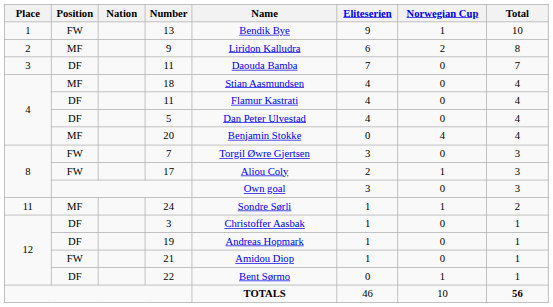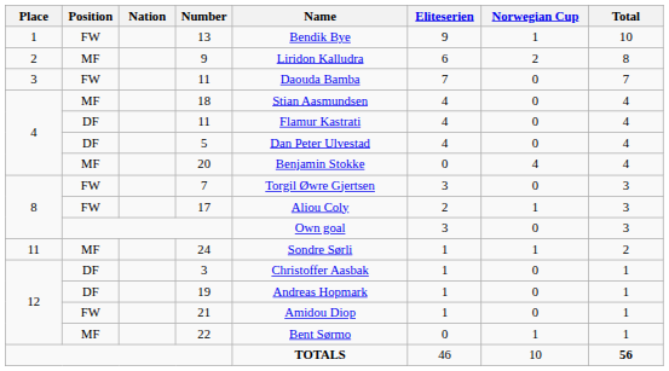 <table class="wikitable" style="font-size: 95%; text-align: center;">
 <tr>
 <th width=60>Place</th>
 <th width=60>Position</th>
 <th width=60>Nation</th>
 <th width=60>Number</th>
 <th width=200>Name</th>
 <th width=80><a href='#'>Eliteserien</a></th>
 <th width=120><a href='#'>Norwegian Cup</a></th>
 <th width=80><strong>Total</strong></th>
 </tr>
 <tr>
 <td>1</td>
 <td>FW</td>
 <td></td>
 <td>13</td>
 <td><a href='#'>Bendik Bye</a></td>
 <td>9</td>
 <td>1</td>
 <td>10</td>
 </tr>
 <tr>
 <td>2</td>
 <td>MF</td>
 <td></td>
 <td>9</td>
 <td><a href='#'>Liridon Kalludra</a></td>
 <td>6</td>
 <td>2</td>
 <td>8</td>
 </tr>
 <tr>
 <td>3</td>
-<td>DF</td>
+<td>FW</td>
 <td></td>
 <td>11</td>
 <td><a href='#'>Daouda Bamba</a></td>
 <td>7</td>
 <td>0</td>
 <td>7</td>
 </tr>
 <tr>
 <td rowspan="4">4</td>
 <td>MF</td>
 <td></td>
 <td>18</td>
 <td><a href='#'>Stian Aasmundsen</a></td>
 <td>4</td>
 <td>0</td>
 <td>4</td>
 </tr>
 <tr>
 <td>DF</td>
 <td></td>
 <td>11</td>
 <td><a href='#'>Flamur Kastrati</a></td>
 <td>4</td>
 <td>0</td>
 <td>4</td>
 </tr>
 <tr>
 <td>DF</td>
 <td></td>
 <td>5</td>
 <td><a href='#'>Dan Peter Ulvestad</a></td>
 <td>4</td>
 <td>0</td>
 <td>4</td>
 </tr>
 <tr>
 <td>MF</td>
 <td></td>
 <td>20</td>
 <td><a href='#'>Benjamin Stokke</a></td>
 <td>0</td>
 <td>4</td>
 <td>4</td>
 </tr>
 <tr>
 <td rowspan="3">8</td>
 <td>FW</td>
 <td></td>
 <td>7</td>
 <td><a href='#'>Torgil Øwre Gjertsen</a></td>
 <td>3</td>
 <td>0</td>
 <td>3</td>
 </tr>
 <tr>
 <td>FW</td>
 <td></td>
 <td>17</td>
 <td><a href='#'>Aliou Coly</a></td>
 <td>2</td>
 <td>1</td>
 <td>3</td>
 </tr>
 <tr>
 <td colspan="3"></td>
 <td><a href='#'>Own goal</a></td>
 <td>3</td>
 <td>0</td>
 <td>3</td>
 </tr>
 <tr>
 <td>11</td>
 <td>MF</td>
 <td></td>
 <td>24</td>
 <td><a href='#'>Sondre Sørli</a></td>
 <td>1</td>
 <td>1</td>
 <td>2</td>
 </tr>
 <tr>
 <td rowspan="4">12</td>
 <td>DF</td>
 <td></td>
 <td>3</td>
 <td><a href='#'>Christoffer Aasbak</a></td>
 <td>1</td>
 <td>0</td>
 <td>1</td>
 </tr>
 <tr>
 <td>DF</td>
 <td></td>
 <td>19</td>
 <td><a href='#'>Andreas Hopmark</a></td>
 <td>1</td>
 <td>0</td>
 <td>1</td>
 </tr>
 <tr>
 <td>FW</td>
 <td></td>
 <td>21</td>
 <td><a href='#'>Amidou Diop</a></td>
 <td>1</td>
 <td>0</td>
 <td>1</td>
 </tr>
 <tr>
-<td>DF</td>
+<td>MF</td>
 <td></td>
 <td>22</td>
 <td><a href='#'>Bent Sørmo</a></td>
 <td>0</td>
 <td>1</td>
 <td>1</td>
 </tr>
 <tr>
 <td colspan="4"></td>
 <td><strong>TOTALS</strong></td>
 <td>46</td>
 <td>10</td>
 <td><strong>56</strong></td>
 </tr>
 </table>
